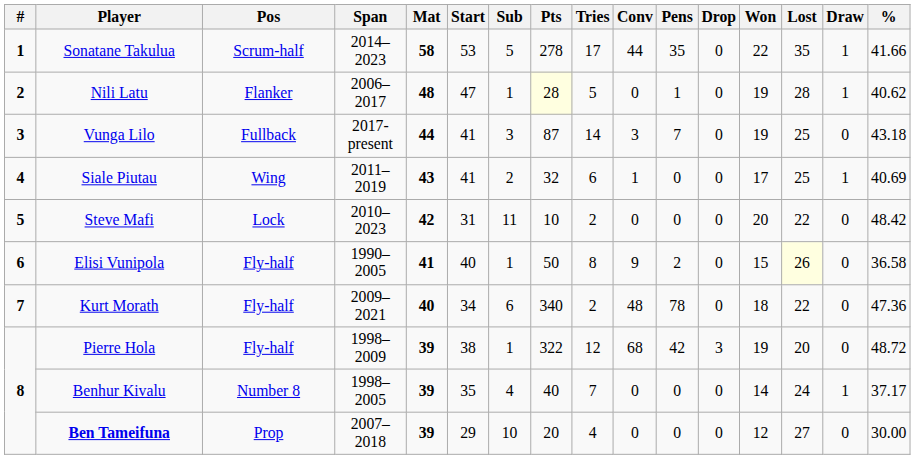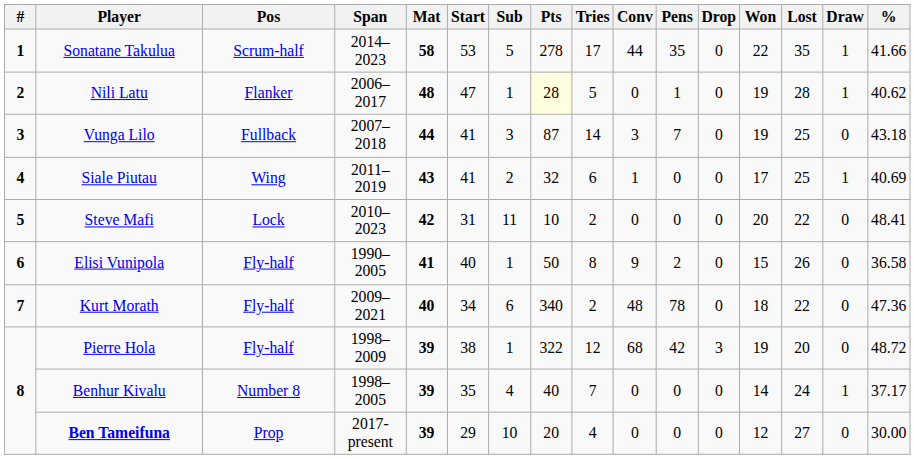 <table class="wikitable" style="text-align:center;">
 <tr>
 <th style="width:25px;">#</th>
 <th style="width:162px;">Player</th>
 <th style="width:128px;">Pos</th>
 <th style="width:65px;">Span</th>
 <th style="width:35px;">Mat</th>
 <th style="width:35px;">Start</th>
 <th style="width:35px;">Sub</th>
 <th style="width:35px;">Pts</th>
 <th style="width:35px;">Tries</th>
 <th style="width:35px;">Conv</th>
 <th style="width:35px;">Pens</th>
 <th style="width:35px;">Drop</th>
 <th style="width:35px;">Won</th>
 <th style="width:35px;">Lost</th>
 <th style="width:35px;">Draw</th>
 <th style="width:35px;">%</th>
 </tr>
 <tr>
 <td><strong>1</strong></td>
 <td><a href='#'>Sonatane Takulua</a></td>
 <td><a href='#'>Scrum-half</a></td>
 <td>2014–2023</td>
 <td><strong>58</strong></td>
 <td>53</td>
 <td>5</td>
 <td>278</td>
 <td>17</td>
 <td>44</td>
 <td>35</td>
 <td>0</td>
 <td>22</td>
 <td>35</td>
 <td>1</td>
 <td>41.66</td>
 </tr>
 <tr>
 <td><strong>2</strong></td>
 <td><a href='#'>Nili Latu</a></td>
 <td><a href='#'>Flanker</a></td>
 <td>2006–2017</td>
 <td><strong>48</strong></td>
 <td>47</td>
 <td>1</td>
 <td style="background: lightyellow;">28</td>
 <td>5</td>
 <td>0</td>
 <td>1</td>
 <td>0</td>
 <td>19</td>
 <td>28</td>
 <td>1</td>
 <td>40.62</td>
 </tr>
 <tr>
 <td><strong>3</strong></td>
 <td><a href='#'>Vunga Lilo</a></td>
 <td><a href='#'>Fullback</a></td>
-<td>2017-present</td>
+<td>2007–2018</td>
 <td><strong>44</strong></td>
 <td>41</td>
 <td>3</td>
 <td>87</td>
 <td>14</td>
 <td>3</td>
 <td>7</td>
 <td>0</td>
 <td>19</td>
 <td>25</td>
 <td>0</td>
 <td>43.18</td>
 </tr>
 <tr>
 <td><strong>4</strong></td>
 <td><a href='#'>Siale Piutau</a></td>
 <td><a href='#'>Wing</a></td>
 <td>2011–2019</td>
 <td><strong>43</strong></td>
 <td>41</td>
 <td>2</td>
 <td>32</td>
 <td>6</td>
 <td>1</td>
 <td>0</td>
 <td>0</td>
 <td>17</td>
 <td>25</td>
 <td>1</td>
 <td>40.69</td>
 </tr>
 <tr>
 <td><strong>5</strong></td>
 <td><a href='#'>Steve Mafi</a></td>
 <td><a href='#'>Lock</a></td>
 <td>2010–2023</td>
 <td><strong>42</strong></td>
 <td>31</td>
 <td>11</td>
 <td>10</td>
 <td>2</td>
 <td>0</td>
 <td>0</td>
 <td>0</td>
 <td>20</td>
 <td>22</td>
 <td>0</td>
-<td>48.42</td>
+<td>48.41</td>
 </tr>
 <tr>
 <td><strong>6</strong></td>
 <td><a href='#'>Elisi Vunipola</a></td>
 <td><a href='#'>Fly-half</a></td>
 <td>1990–2005</td>
 <td><strong>41</strong></td>
 <td>40</td>
 <td>1</td>
 <td>50</td>
 <td>8</td>
 <td>9</td>
 <td>2</td>
 <td>0</td>
 <td>15</td>
-<td style="background: lightyellow;">26</td>
+<td>26</td>
 <td>0</td>
 <td>36.58</td>
 </tr>
 <tr>
 <td><strong>7</strong></td>
 <td><a href='#'>Kurt Morath</a></td>
 <td><a href='#'>Fly-half</a></td>
 <td>2009–2021</td>
 <td><strong>40</strong></td>
 <td>34</td>
 <td>6</td>
 <td>340</td>
 <td>2</td>
 <td>48</td>
 <td>78</td>
 <td>0</td>
 <td>18</td>
 <td>22</td>
 <td>0</td>
 <td>47.36</td>
 </tr>
 <tr>
 <td rowspan="3"><strong>8</strong></td>
 <td><a href='#'>Pierre Hola</a></td>
 <td><a href='#'>Fly-half</a></td>
 <td>1998–2009</td>
 <td><strong>39</strong></td>
 <td>38</td>
 <td>1</td>
 <td>322</td>
 <td>12</td>
 <td>68</td>
 <td>42</td>
 <td>3</td>
 <td>19</td>
 <td>20</td>
 <td>0</td>
 <td>48.72</td>
 </tr>
 <tr>
 <td><a href='#'>Benhur Kivalu</a></td>
 <td><a href='#'>Number 8</a></td>
 <td>1998–2005</td>
 <td><strong>39</strong></td>
 <td>35</td>
 <td>4</td>
 <td>40</td>
 <td>7</td>
 <td>0</td>
 <td>0</td>
 <td>0</td>
 <td>14</td>
 <td>24</td>
 <td>1</td>
 <td>37.17</td>
 </tr>
 <tr>
 <td><strong><a href='#'>Ben Tameifuna</a></strong></td>
 <td><a href='#'>Prop</a></td>
-<td>2007–2018</td>
+<td>2017-present</td>
 <td><strong>39</strong></td>
 <td>29</td>
 <td>10</td>
 <td>20</td>
 <td>4</td>
 <td>0</td>
 <td>0</td>
 <td>0</td>
 <td>12</td>
 <td>27</td>
 <td>0</td>
 <td>30.00</td>
 </tr>
 </table>
